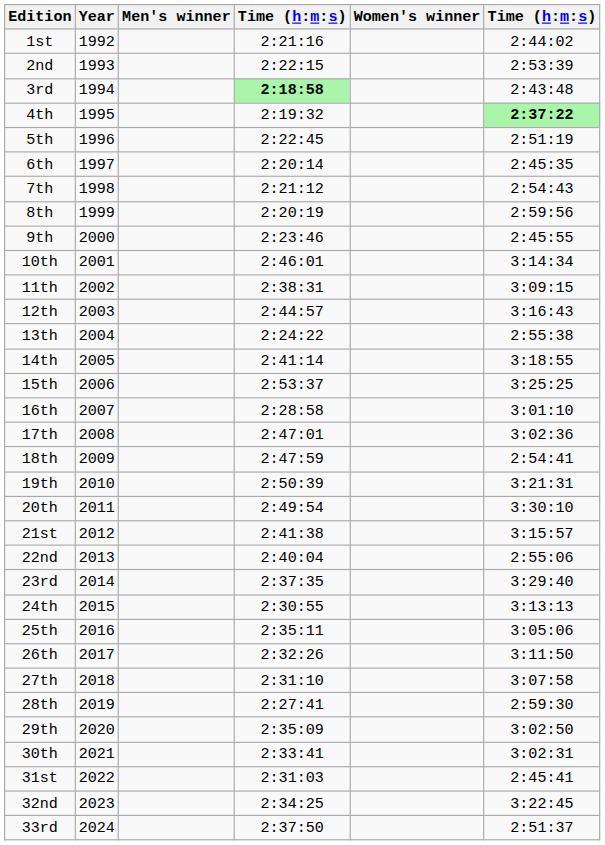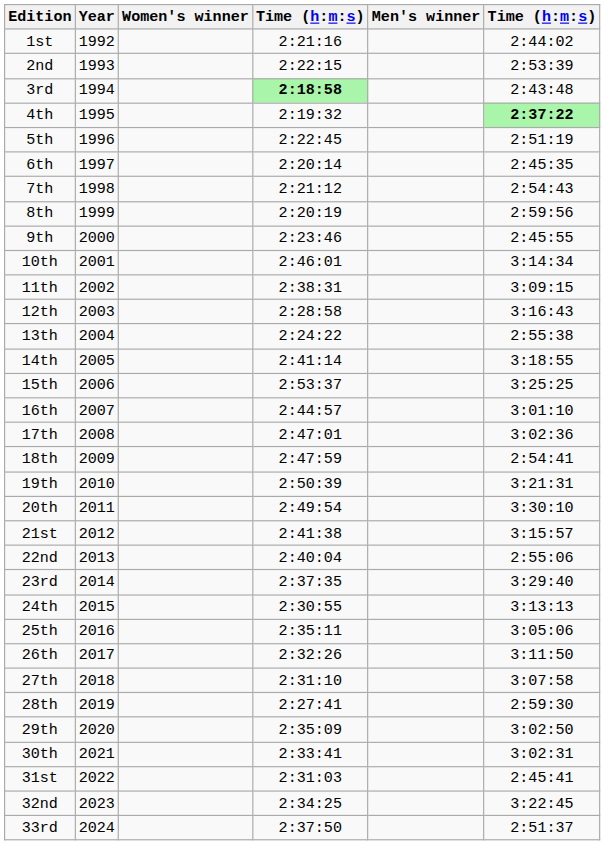 <table class="wikitable" style="text-align:center">
 <tr>
 <th>Edition</th>
 <th>Year</th>
+<th>Women's winner</th>
+<th>Time (<a href='#'>h</a>:<a href='#'>m</a>:<a href='#'>s</a>)</th>
 <th>Men's winner</th>
-<th>Time (<a href='#'>h</a>:<a href='#'>m</a>:<a href='#'>s</a>)</th>
-<th>Women's winner</th>
 <th>Time (<a href='#'>h</a>:<a href='#'>m</a>:<a href='#'>s</a>)</th>
 </tr>
 <tr>
 <td>1st</td>
 <td>1992</td>
 <td align=left></td>
 <td>2:21:16</td>
 <td align=left></td>
 <td>2:44:02</td>
 </tr>
 <tr>
 <td>2nd</td>
 <td>1993</td>
 <td align=left></td>
 <td>2:22:15</td>
 <td align=left></td>
 <td>2:53:39</td>
 </tr>
 <tr>
 <td>3rd</td>
 <td>1994</td>
 <td align=left></td>
 <td bgcolor=#A9F5A9><strong>2:18:58</strong></td>
 <td align=left></td>
 <td>2:43:48</td>
 </tr>
 <tr>
 <td>4th</td>
 <td>1995</td>
 <td align=left></td>
 <td>2:19:32</td>
 <td align=left></td>
 <td bgcolor=#A9F5A9><strong>2:37:22</strong></td>
 </tr>
 <tr>
 <td>5th</td>
 <td>1996</td>
 <td align=left></td>
 <td>2:22:45</td>
 <td align=left></td>
 <td>2:51:19</td>
 </tr>
 <tr>
 <td>6th</td>
 <td>1997</td>
 <td align=left></td>
 <td>2:20:14</td>
 <td align=left></td>
 <td>2:45:35</td>
 </tr>
 <tr>
 <td>7th</td>
 <td>1998</td>
 <td align=left></td>
 <td>2:21:12</td>
 <td align=left></td>
 <td>2:54:43</td>
 </tr>
 <tr>
 <td>8th</td>
 <td>1999</td>
 <td align=left></td>
 <td>2:20:19</td>
 <td align=left></td>
 <td>2:59:56</td>
 </tr>
 <tr>
 <td>9th</td>
 <td>2000</td>
 <td align=left></td>
 <td>2:23:46</td>
 <td align=left></td>
 <td>2:45:55</td>
 </tr>
 <tr>
 <td>10th</td>
 <td>2001</td>
 <td align=left></td>
 <td>2:46:01</td>
 <td align=left></td>
 <td>3:14:34</td>
 </tr>
 <tr>
 <td>11th</td>
 <td>2002</td>
 <td align=left></td>
 <td>2:38:31</td>
 <td align=left></td>
 <td>3:09:15</td>
 </tr>
 <tr>
 <td>12th</td>
 <td>2003</td>
 <td align=left></td>
-<td>2:44:57</td>
+<td>2:28:58</td>
 <td align=left></td>
 <td>3:16:43</td>
 </tr>
 <tr>
 <td>13th</td>
 <td>2004</td>
 <td align=left></td>
 <td>2:24:22</td>
 <td align=left></td>
 <td>2:55:38</td>
 </tr>
 <tr>
 <td>14th</td>
 <td>2005</td>
 <td align=left></td>
 <td>2:41:14</td>
 <td align=left></td>
 <td>3:18:55</td>
 </tr>
 <tr>
 <td>15th</td>
 <td>2006</td>
 <td align=left></td>
 <td>2:53:37</td>
 <td align=left></td>
 <td>3:25:25</td>
 </tr>
 <tr>
 <td>16th</td>
 <td>2007</td>
 <td align=left></td>
-<td>2:28:58</td>
+<td>2:44:57</td>
 <td align=left></td>
 <td>3:01:10</td>
 </tr>
 <tr>
 <td>17th</td>
 <td>2008</td>
 <td align=left></td>
 <td>2:47:01</td>
 <td align=left></td>
 <td>3:02:36</td>
 </tr>
 <tr>
 <td>18th</td>
 <td>2009</td>
 <td align=left></td>
 <td>2:47:59</td>
 <td align=left></td>
 <td>2:54:41</td>
 </tr>
 <tr>
 <td>19th</td>
 <td>2010</td>
 <td align=left></td>
 <td>2:50:39</td>
 <td align=left></td>
 <td>3:21:31</td>
 </tr>
 <tr>
 <td>20th</td>
 <td>2011</td>
 <td align=left></td>
 <td>2:49:54</td>
 <td align=left></td>
 <td>3:30:10</td>
 </tr>
 <tr>
 <td>21st</td>
 <td>2012</td>
 <td align=left></td>
 <td>2:41:38</td>
 <td align=left></td>
 <td>3:15:57</td>
 </tr>
 <tr>
 <td>22nd</td>
 <td>2013</td>
 <td align=left></td>
 <td>2:40:04</td>
 <td align=left></td>
 <td>2:55:06</td>
 </tr>
 <tr>
 <td>23rd</td>
 <td>2014</td>
 <td align=left></td>
 <td>2:37:35</td>
 <td align=left></td>
 <td>3:29:40</td>
 </tr>
 <tr>
 <td>24th</td>
 <td>2015</td>
 <td align=left></td>
 <td>2:30:55</td>
 <td align=left></td>
 <td>3:13:13</td>
 </tr>
 <tr>
 <td>25th</td>
 <td>2016</td>
 <td align=left></td>
 <td>2:35:11</td>
 <td align=left></td>
 <td>3:05:06</td>
 </tr>
 <tr>
 <td>26th</td>
 <td>2017</td>
 <td align=left></td>
 <td>2:32:26</td>
 <td align=left></td>
 <td>3:11:50</td>
 </tr>
 <tr>
 <td>27th</td>
 <td>2018</td>
 <td align=left></td>
 <td>2:31:10</td>
 <td align=left></td>
 <td>3:07:58</td>
 </tr>
 <tr>
 <td>28th</td>
 <td>2019</td>
 <td align=left></td>
 <td>2:27:41</td>
 <td align=left></td>
 <td>2:59:30</td>
 </tr>
 <tr>
 <td>29th</td>
 <td>2020</td>
 <td align=left></td>
 <td>2:35:09</td>
 <td align=left></td>
 <td>3:02:50</td>
 </tr>
 <tr>
 <td>30th</td>
 <td>2021</td>
 <td align=left></td>
 <td>2:33:41</td>
 <td align=left></td>
 <td>3:02:31</td>
 </tr>
 <tr>
 <td>31st</td>
 <td>2022</td>
 <td align=left></td>
 <td>2:31:03</td>
 <td align=left></td>
 <td>2:45:41</td>
 </tr>
 <tr>
 <td>32nd</td>
 <td>2023</td>
 <td align=left></td>
 <td>2:34:25</td>
 <td align=left></td>
 <td>3:22:45</td>
 </tr>
 <tr>
 <td>33rd</td>
 <td>2024</td>
 <td align=left></td>
 <td>2:37:50</td>
 <td align=left></td>
 <td>2:51:37</td>
 </tr>
 </table>
